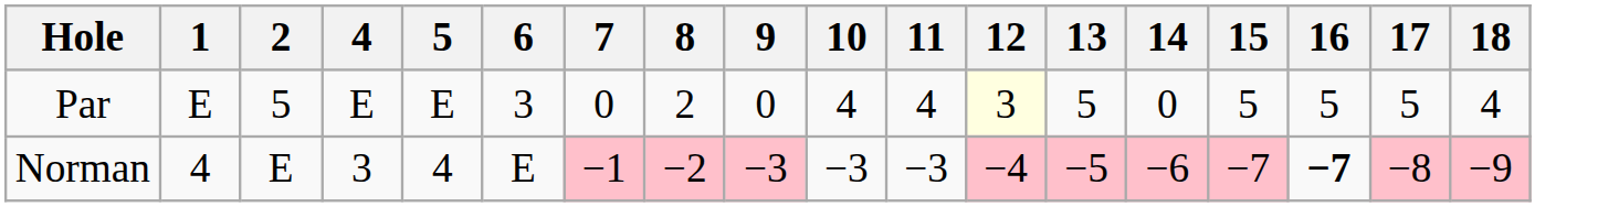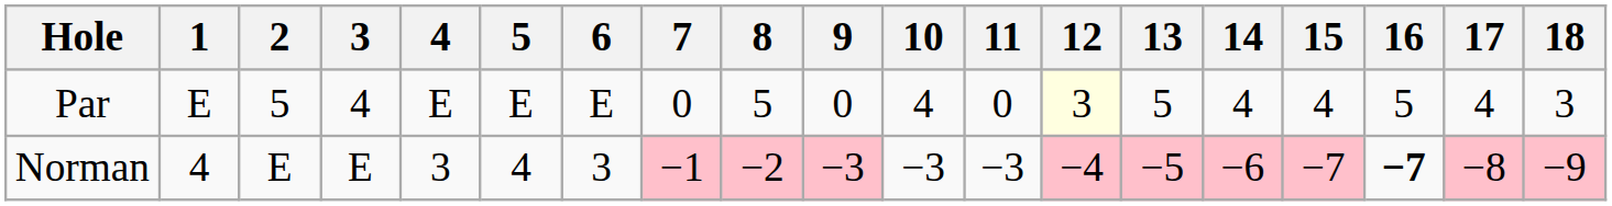 <table class="wikitable" style="text-align:center">
 <tr>
 <th>Hole</th>
 <th>  1  </th>
 <th>  2  </th>
+<th>  3  </th>
 <th>  4  </th>
 <th>  5  </th>
 <th>  6  </th>
 <th>  7  </th>
 <th>  8  </th>
 <th>  9  </th>
 <th> 10 </th>
 <th> 11 </th>
 <th> 12 </th>
 <th> 13 </th>
 <th> 14 </th>
 <th> 15 </th>
 <th> 16 </th>
 <th> 17 </th>
 <th> 18 </th>
 </tr>
 <tr>
 <td>Par</td>
 <td>E</td>
 <td>5</td>
+<td>4</td>
 <td>E</td>
 <td>E</td>
-<td>3</td>
+<td>E</td>
 <td>0</td>
-<td>2</td>
+<td>5</td>
 <td>0</td>
 <td>4</td>
-<td>4</td>
+<td>0</td>
 <td style="background: lightyellow;">3</td>
 <td>5</td>
-<td>0</td>
-<td>5</td>
-<td>5</td>
+<td>4</td>
+<td>4</td>
 <td>5</td>
 <td>4</td>
+<td>3</td>
 </tr>
 <tr>
 <td> Norman</td>
 <td>4</td>
 <td>E</td>
+<td>E</td>
 <td>3</td>
 <td>4</td>
-<td>E</td>
+<td>3</td>
 <td style="background: Pink;">−1</td>
 <td style="background: Pink;">−2</td>
 <td style="background: Pink;">−3</td>
 <td>−3</td>
 <td>−3</td>
 <td style="background: Pink;">−4</td>
 <td style="background: Pink;">−5</td>
 <td style="background: Pink;">−6</td>
 <td style="background: Pink;">−7</td>
 <td><strong>−7</strong></td>
 <td style="background: Pink;">−8</td>
 <td style="background: Pink;">−9</td>
 </tr>
 </table>
